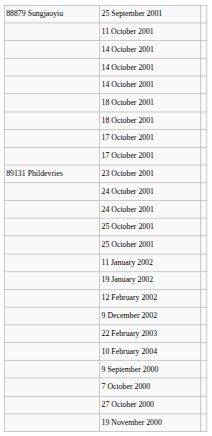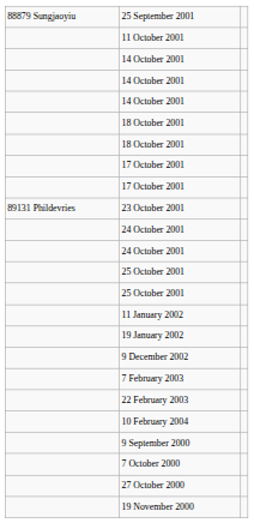 <table class="wikitable" style="font-size: 80%; float: left; width: 26em; margin-right: 1em; height: 700px">
 <tr>
 <td>88879 Sungjaoyiu</td>
 <td>25 September 2001</td>
 <td></td>
 </tr>
 <tr>
 <td></td>
 <td>11 October 2001</td>
 <td></td>
 </tr>
 <tr>
 <td></td>
 <td>14 October 2001</td>
 <td></td>
 </tr>
 <tr>
 <td></td>
 <td>14 October 2001</td>
 <td></td>
 </tr>
 <tr>
 <td></td>
 <td>14 October 2001</td>
 <td></td>
 </tr>
 <tr>
 <td></td>
 <td>18 October 2001</td>
 <td></td>
 </tr>
 <tr>
 <td></td>
 <td>18 October 2001</td>
 <td></td>
 </tr>
 <tr>
 <td></td>
 <td>17 October 2001</td>
 <td></td>
 </tr>
 <tr>
 <td></td>
 <td>17 October 2001</td>
 <td></td>
 </tr>
 <tr>
 <td>89131 Phildevries</td>
 <td>23 October 2001</td>
 <td></td>
 </tr>
 <tr>
 <td></td>
 <td>24 October 2001</td>
 <td></td>
 </tr>
 <tr>
 <td></td>
 <td>24 October 2001</td>
 <td></td>
 </tr>
 <tr>
 <td></td>
 <td>25 October 2001</td>
 <td></td>
 </tr>
 <tr>
 <td></td>
 <td>25 October 2001</td>
 <td></td>
 </tr>
 <tr>
 <td></td>
 <td>11 January 2002</td>
 <td></td>
 </tr>
 <tr>
 <td></td>
 <td>19 January 2002</td>
 <td></td>
 </tr>
 <tr>
 <td></td>
-<td>12 February 2002</td>
+<td>9 December 2002</td>
 <td></td>
 </tr>
 <tr>
 <td></td>
-<td>9 December 2002</td>
+<td>7 February 2003</td>
 <td></td>
 </tr>
 <tr>
 <td></td>
 <td>22 February 2003</td>
 <td></td>
 </tr>
 <tr>
 <td></td>
 <td>10 February 2004</td>
 <td></td>
 </tr>
 <tr>
 <td></td>
 <td>9 September 2000</td>
 <td></td>
 </tr>
 <tr>
 <td></td>
 <td>7 October 2000</td>
 <td></td>
 </tr>
 <tr>
 <td></td>
 <td>27 October 2000</td>
 <td></td>
 </tr>
 <tr>
 <td></td>
 <td>19 November 2000</td>
 <td></td>
 </tr>
 </table>
